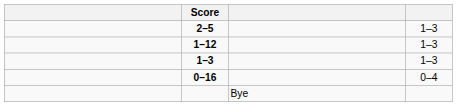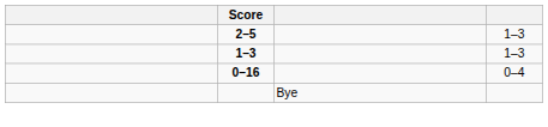 <table class="wikitable" style="text-align: center; ">
 <tr>
 <th align="right" width="270"></th>
 <th width="65">Score</th>
 <th align="left" width="270"></th>
 <th width="65"></th>
 </tr>
 <tr>
 <td align="left"></td>
 <td><strong>2–5</strong></td>
-<td align="left"><strong></strong></td>
-<td>1–3 <strong></strong></td>
-</tr>
-<tr>
-<td align="left"></td>
-<td><strong>1–12</strong></td>
 <td align="left"><strong></strong></td>
 <td>1–3 <strong></strong></td>
 </tr>
 <tr>
 <td align="left"></td>
 <td><strong>1–3</strong></td>
 <td align="left"><strong></strong></td>
 <td>1–3 <strong></strong></td>
 </tr>
 <tr>
 <td align="left"></td>
 <td><strong>0–16</strong></td>
 <td align="left"><strong></strong></td>
 <td>0–4 <strong></strong></td>
 </tr>
 <tr>
 <td align="left"><strong></strong></td>
 <td></td>
 <td align="left">Bye</td>
 <td></td>
 </tr>
 </table>
